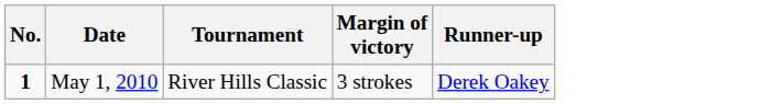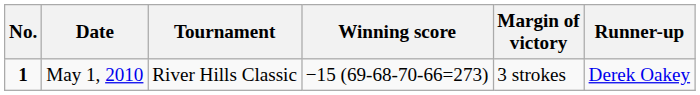 <table class="wikitable" style="font-size:95%;">
 <tr>
 <th>No.</th>
 <th>Date</th>
 <th>Tournament</th>
+<th>Winning score</th>
 <th>Margin of<br>victory</th>
 <th>Runner-up</th>
 </tr>
 <tr>
 <td align=center><strong>1</strong></td>
 <td align=right>May 1, <a href='#'>2010</a></td>
 <td>River Hills Classic</td>
+<td>−15 (69-68-70-66=273)</td>
 <td>3 strokes</td>
 <td> <a href='#'>Derek Oakey</a></td>
 </tr>
 </table>
